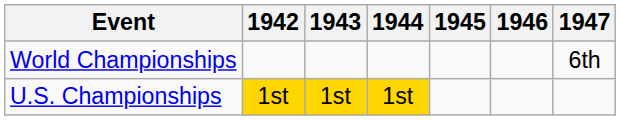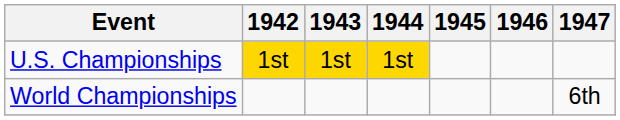 <table class="wikitable">
 <tr>
 <th>Event</th>
 <th>1942</th>
 <th>1943</th>
 <th>1944</th>
 <th>1945</th>
 <th>1946</th>
 <th>1947</th>
 </tr>
 <tr>
+<td><a href='#'>U.S. Championships</a></td>
+<td align="center" bgcolor="gold">1st</td>
+<td align="center" bgcolor="gold">1st</td>
+<td align="center" bgcolor="gold">1st</td>
+<td></td>
+<td></td>
+<td></td>
+</tr>
+<tr>
 <td><a href='#'>World Championships</a></td>
 <td></td>
 <td></td>
 <td></td>
 <td></td>
 <td></td>
 <td align="center">6th</td>
 </tr>
-<tr>
-<td><a href='#'>U.S. Championships</a></td>
-<td align="center" bgcolor="gold">1st</td>
-<td align="center" bgcolor="gold">1st</td>
-<td align="center" bgcolor="gold">1st</td>
-<td></td>
-<td></td>
-<td></td>
-</tr>
 </table>
